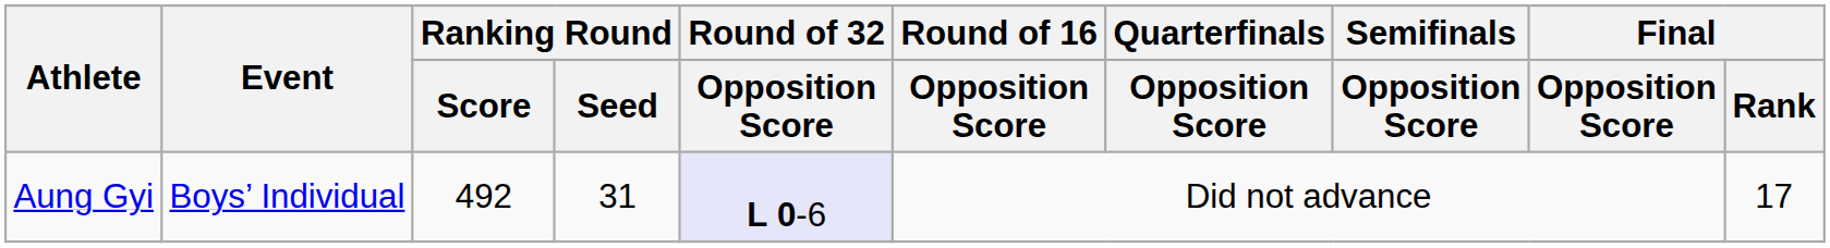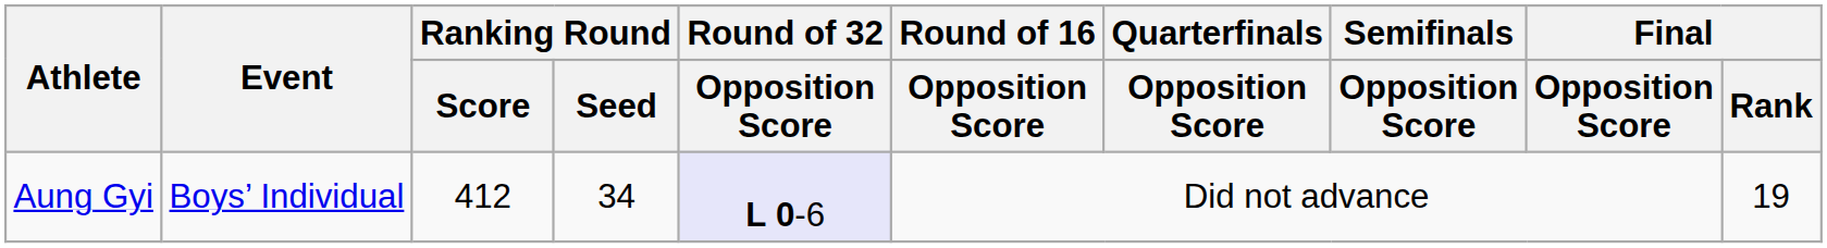 <table class="wikitable" border="1" style="font-size:90%">
 <tr>
 <th rowspan=2>Athlete</th>
 <th rowspan=2>Event</th>
 <th colspan=2>Ranking Round</th>
 <th>Round of 32</th>
 <th>Round of 16</th>
 <th>Quarterfinals</th>
 <th>Semifinals</th>
 <th colspan=2>Final</th>
 </tr>
 <tr>
 <th>Score</th>
 <th>Seed</th>
 <th>Opposition<br>Score</th>
 <th>Opposition<br>Score</th>
 <th>Opposition<br>Score</th>
 <th>Opposition<br>Score</th>
 <th>Opposition<br>Score</th>
 <th>Rank</th>
 </tr>
 <tr>
 <td><a href='#'>Aung Gyi</a></td>
 <td><a href='#'>Boys’ Individual</a></td>
-<td align=center>492</td>
-<td align=center>31</td>
+<td align=center>412</td>
+<td align=center>34</td>
 <td align=center style="background: lavender;"> <br> <strong>L</strong> <strong>0</strong>-6</td>
 <td colspan=4 align=center>Did not advance</td>
-<td align=center>17</td>
+<td align=center>19</td>
 </tr>
 </table>
